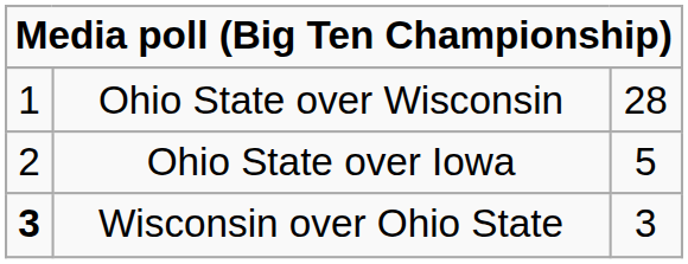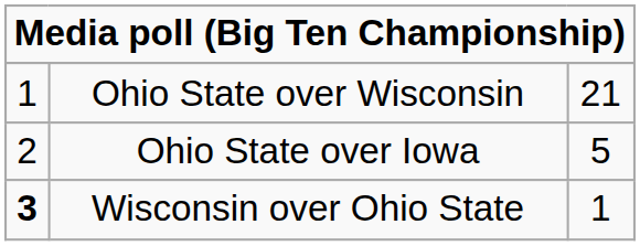 <table class="wikitable">
 <tr align="center">
 <td align="center" Colspan="3"><strong>Media poll (Big Ten Championship)</strong></td>
 </tr>
 <tr align="center">
 </tr>
 <tr align="center">
 <td>1</td>
 <td>Ohio State over Wisconsin</td>
-<td>28</td>
+<td>21</td>
 </tr>
 <tr align="center">
 <td>2</td>
 <td>Ohio State over Iowa</td>
 <td>5</td>
 </tr>
 <tr align="center">
 <td><strong>3</strong></td>
 <td>Wisconsin over Ohio State</td>
-<td>3</td>
+<td>1</td>
 </tr>
 </table>
